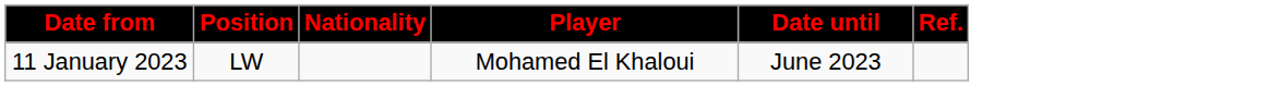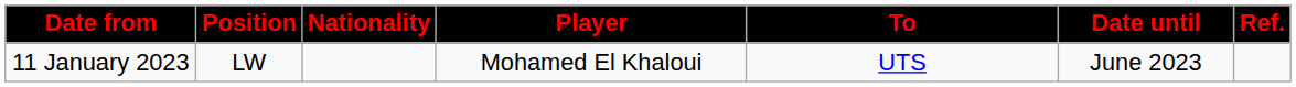 <table class="wikitable" style="text-align:center">
 <tr>
 <th style="background:#000000; color:red; width:120px;">Date from</th>
 <th style="background:#000000; color:red; width:50px;">Position</th>
 <th style="background:#000000; color:red; width:50px;">Nationality</th>
 <th style="background:#000000; color:red; width:200px;">Player</th>
+<th style="background:#000000; color:red; width:200px;">To</th>
 <th style="background:#000000; color:red; width:110px;">Date until</th>
 <th style="background:#000000; color:red; width:30px;">Ref.</th>
 </tr>
 <tr>
 <td>11 January 2023</td>
 <td>LW</td>
 <td></td>
 <td>Mohamed El Khaloui</td>
+<td> <a href='#'>UTS</a></td>
 <td>June 2023</td>
 <td></td>
 </tr>
 </table>
